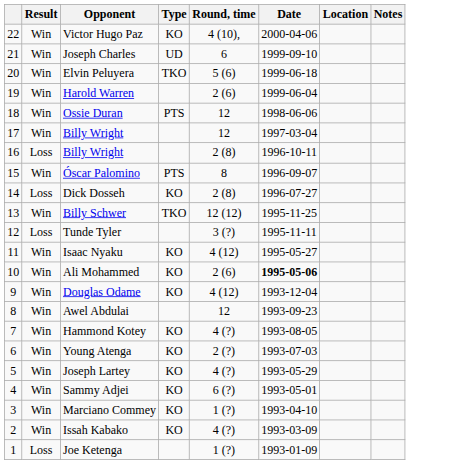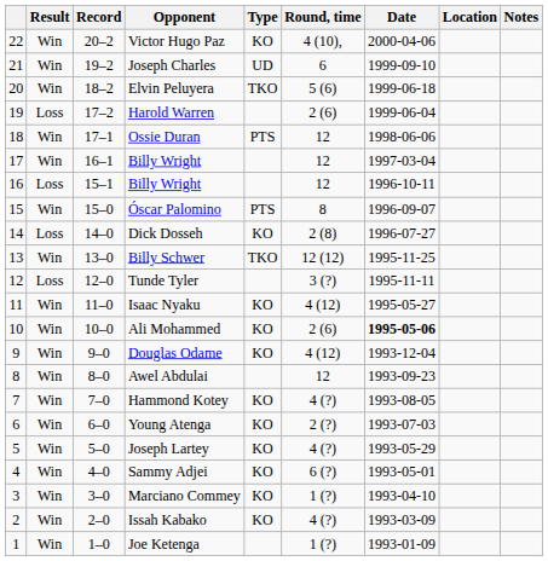 <table class="wikitable" style="text-align:center; font-size:95%">
 <tr>
 <th></th>
 <th>Result</th>
+<th>Record</th>
 <th>Opponent</th>
 <th>Type</th>
 <th>Round, time</th>
 <th>Date</th>
 <th>Location</th>
 <th>Notes</th>
 </tr>
 <tr>
 <td>22</td>
 <td>Win</td>
+<td>20–2</td>
 <td style="text-align:left;"> Victor Hugo Paz</td>
 <td>KO</td>
 <td>4 (10), </td>
 <td>2000-04-06</td>
 <td style="text-align:left;"> </td>
 <td style="text-align:left;"></td>
 </tr>
 <tr>
 <td>21</td>
 <td>Win</td>
+<td>19–2</td>
 <td style="text-align:left;"> Joseph Charles</td>
 <td>UD</td>
 <td>6</td>
 <td>1999-09-10</td>
 <td style="text-align:left;"> </td>
 <td style="text-align:left;"></td>
 </tr>
 <tr>
 <td>20</td>
 <td>Win</td>
+<td>18–2</td>
 <td style="text-align:left;"> Elvin Peluyera</td>
 <td>TKO</td>
 <td>5 (6)</td>
 <td>1999-06-18</td>
 <td style="text-align:left;"> </td>
 <td style="text-align:left;"></td>
 </tr>
 <tr>
 <td>19</td>
-<td>Win</td>
+<td>Loss</td>
+<td>17–2</td>
 <td style="text-align:left;"> <a href='#'>Harold Warren</a></td>
 <td></td>
 <td>2 (6)</td>
 <td>1999-06-04</td>
 <td style="text-align:left;"> </td>
 <td style="text-align:left;"></td>
 </tr>
 <tr>
 <td>18</td>
 <td>Win</td>
+<td>17–1</td>
 <td style="text-align:left;"> <a href='#'>Ossie Duran</a></td>
 <td>PTS</td>
 <td>12</td>
 <td>1998-06-06</td>
 <td style="text-align:left;"> </td>
 <td style="text-align:left;"></td>
 </tr>
 <tr>
 <td>17</td>
 <td>Win</td>
+<td>16–1</td>
 <td style="text-align:left;"> <a href='#'>Billy Wright</a></td>
 <td></td>
 <td>12</td>
 <td>1997-03-04</td>
 <td style="text-align:left;"> </td>
 <td style="text-align:left;"></td>
 </tr>
 <tr>
 <td>16</td>
 <td>Loss</td>
+<td>15–1</td>
 <td style="text-align:left;"> <a href='#'>Billy Wright</a></td>
 <td></td>
-<td>2 (8)</td>
+<td>12</td>
 <td>1996-10-11</td>
 <td style="text-align:left;"> </td>
 <td style="text-align:left;"></td>
 </tr>
 <tr>
 <td>15</td>
 <td>Win</td>
+<td>15–0</td>
 <td style="text-align:left;"> <a href='#'>Óscar Palomino</a></td>
 <td>PTS</td>
 <td>8</td>
 <td>1996-09-07</td>
 <td style="text-align:left;"> </td>
 <td style="text-align:left;"></td>
 </tr>
 <tr>
 <td>14</td>
 <td>Loss</td>
+<td>14–0</td>
 <td style="text-align:left;"> Dick Dosseh</td>
 <td>KO</td>
 <td>2 (8)</td>
 <td>1996-07-27</td>
 <td style="text-align:left;"> </td>
 <td style="text-align:left;"></td>
 </tr>
 <tr>
 <td>13</td>
 <td>Win</td>
+<td>13–0</td>
 <td style="text-align:left;"> <a href='#'>Billy Schwer</a></td>
 <td>TKO</td>
 <td>12 (12)</td>
 <td>1995-11-25</td>
 <td style="text-align:left;"> </td>
 <td style="text-align:left;"></td>
 </tr>
 <tr>
 <td>12</td>
 <td>Loss</td>
+<td>12–0</td>
 <td style="text-align:left;"> Tunde Tyler</td>
 <td></td>
 <td>3 (?)</td>
 <td>1995-11-11</td>
 <td style="text-align:left;"> </td>
 <td style="text-align:left;"></td>
 </tr>
 <tr>
 <td>11</td>
 <td>Win</td>
+<td>11–0</td>
 <td style="text-align:left;"> Isaac Nyaku</td>
 <td>KO</td>
 <td>4 (12)</td>
 <td>1995-05-27</td>
 <td style="text-align:left;"> </td>
 <td style="text-align:left;"></td>
 </tr>
 <tr>
 <td>10</td>
 <td>Win</td>
+<td>10–0</td>
 <td style="text-align:left;"> Ali Mohammed</td>
 <td>KO</td>
 <td>2 (6)</td>
 <td><strong>1995-05-06</strong></td>
 <td style="text-align:left;"> </td>
 <td style="text-align:left;"></td>
 </tr>
 <tr>
 <td>9</td>
 <td>Win</td>
+<td>9–0</td>
 <td style="text-align:left;"> <a href='#'>Douglas Odame</a></td>
 <td>KO</td>
 <td>4 (12)</td>
 <td>1993-12-04</td>
 <td style="text-align:left;"> </td>
 <td style="text-align:left;"></td>
 </tr>
 <tr>
 <td>8</td>
 <td>Win</td>
+<td>8–0</td>
 <td style="text-align:left;"> Awel Abdulai</td>
 <td></td>
 <td>12</td>
 <td>1993-09-23</td>
 <td style="text-align:left;"> </td>
 <td style="text-align:left;"></td>
 </tr>
 <tr>
 <td>7</td>
 <td>Win</td>
+<td>7–0</td>
 <td style="text-align:left;"> Hammond Kotey</td>
 <td>KO</td>
 <td>4 (?)</td>
 <td>1993-08-05</td>
 <td style="text-align:left;"> </td>
 <td style="text-align:left;"></td>
 </tr>
 <tr>
 <td>6</td>
 <td>Win</td>
+<td>6–0</td>
 <td style="text-align:left;"> Young Atenga</td>
 <td>KO</td>
 <td>2 (?)</td>
 <td>1993-07-03</td>
 <td style="text-align:left;"> </td>
 <td style="text-align:left;"></td>
 </tr>
 <tr>
 <td>5</td>
 <td>Win</td>
+<td>5–0</td>
 <td style="text-align:left;"> Joseph Lartey</td>
 <td>KO</td>
 <td>4 (?)</td>
 <td>1993-05-29</td>
 <td style="text-align:left;"> </td>
 <td style="text-align:left;"></td>
 </tr>
 <tr>
 <td>4</td>
 <td>Win</td>
+<td>4–0</td>
 <td style="text-align:left;"> Sammy Adjei</td>
 <td>KO</td>
 <td>6 (?)</td>
 <td>1993-05-01</td>
 <td style="text-align:left;"> </td>
 <td style="text-align:left;"></td>
 </tr>
 <tr>
 <td>3</td>
 <td>Win</td>
+<td>3–0</td>
 <td style="text-align:left;"> Marciano Commey</td>
 <td>KO</td>
 <td>1 (?)</td>
 <td>1993-04-10</td>
 <td style="text-align:left;"> </td>
 <td style="text-align:left;"></td>
 </tr>
 <tr>
 <td>2</td>
 <td>Win</td>
+<td>2–0</td>
 <td style="text-align:left;"> Issah Kabako</td>
 <td>KO</td>
 <td>4 (?)</td>
 <td>1993-03-09</td>
 <td style="text-align:left;"> </td>
 <td style="text-align:left;"></td>
 </tr>
 <tr>
 <td>1</td>
-<td>Loss</td>
+<td>Win</td>
+<td>1–0</td>
 <td style="text-align:left;"> Joe Ketenga</td>
 <td></td>
 <td>1 (?)</td>
 <td>1993-01-09</td>
 <td style="text-align:left;"> </td>
 <td style="text-align:left;"></td>
 </tr>
 </table>
